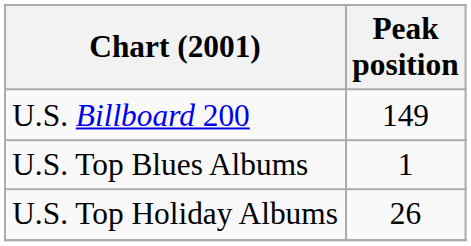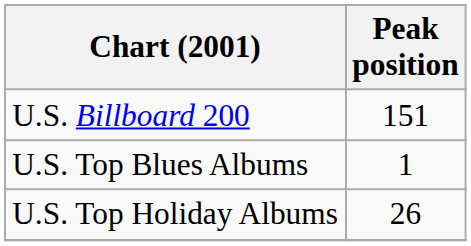 <table class="wikitable sortable">
 <tr>
 <th>Chart (2001)</th>
 <th>Peak<br>position</th>
 </tr>
 <tr>
 <td>U.S. <a href='#'><em>Billboard</em> 200</a></td>
-<td style="text-align:center;">149</td>
+<td style="text-align:center;">151</td>
 </tr>
 <tr>
 <td>U.S. Top Blues Albums</td>
 <td style="text-align:center;">1</td>
 </tr>
 <tr>
 <td>U.S. Top Holiday Albums</td>
 <td style="text-align:center;">26</td>
 </tr>
 <tr>
 </tr>
 </table>
